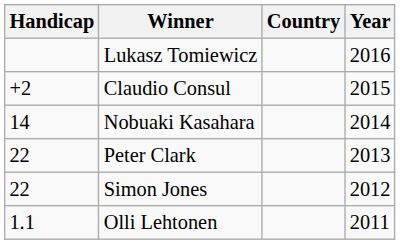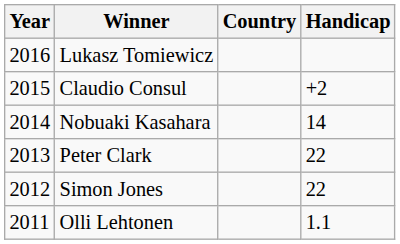 <table class=wikitable style="font-size: 95%;">
 <tr>
-<th>Handicap</th>
+<th>Year</th>
 <th>Winner</th>
 <th>Country</th>
-<th>Year</th>
+<th>Handicap</th>
 </tr>
 <tr>
-<td></td>
+<td>2016</td>
 <td>Lukasz Tomiewicz</td>
 <td></td>
-<td>2016</td>
+<td></td>
 </tr>
 <tr>
-<td>+2</td>
+<td>2015</td>
 <td>Claudio Consul</td>
 <td></td>
-<td>2015</td>
+<td>+2</td>
 </tr>
 <tr>
-<td>14</td>
+<td>2014</td>
 <td>Nobuaki Kasahara</td>
 <td></td>
-<td>2014</td>
+<td>14</td>
 </tr>
 <tr>
-<td>22</td>
+<td>2013</td>
 <td>Peter Clark</td>
 <td></td>
-<td>2013</td>
+<td>22</td>
 </tr>
 <tr>
-<td>22</td>
+<td>2012</td>
 <td>Simon Jones</td>
 <td></td>
-<td>2012</td>
+<td>22</td>
 </tr>
 <tr>
-<td>1.1</td>
+<td>2011</td>
 <td>Olli Lehtonen</td>
 <td></td>
-<td>2011</td>
+<td>1.1</td>
 </tr>
 </table>
